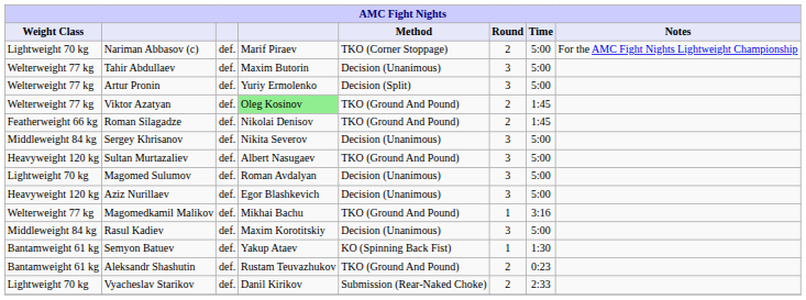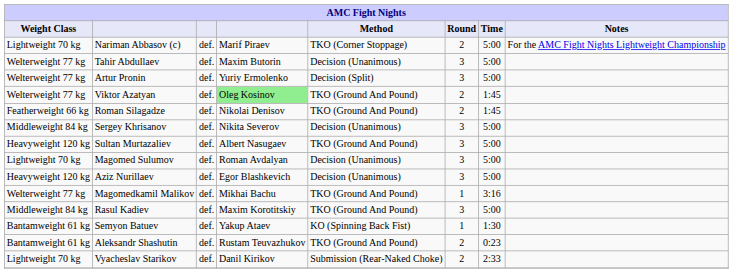 <table class="wikitable" style="font-size: 80%;">
 <tr>
 <th colspan="8" style="background-color: #ccf; color: #000080; text-align: center;">AMC Fight Nights</th>
 </tr>
 <tr>
 <th colspan="1" style="background-color: #E6E8FA; color: #000000; text-align: center;">Weight Class</th>
 <th colspan="1" style="background-color: #E6E8FA; color: #000000; text-align: center;"></th>
 <th colspan="1" style="background-color: #E6E8FA; color: #000000; text-align: center;"></th>
 <th colspan="1" style="background-color: #E6E8FA; color: #000000; text-align: center;"></th>
 <th colspan="1" style="background-color: #E6E8FA; color: #000000; text-align: center;">Method</th>
 <th colspan="1" style="background-color: #E6E8FA; color: #000000; text-align: center;">Round</th>
 <th colspan="1" style="background-color: #E6E8FA; color: #000000; text-align: center;">Time</th>
 <th colspan="1" style="background-color: #E6E8FA; color: #000000; text-align: center;">Notes</th>
 </tr>
 <tr>
 <td>Lightweight 70 kg</td>
 <td> Nariman Abbasov (c)</td>
 <td align=center>def.</td>
 <td> Marif Piraev</td>
 <td>TKO (Corner Stoppage)</td>
 <td align=center>2</td>
 <td align=center>5:00</td>
 <td>For the <a href='#'>AMC Fight Nights Lightweight Championship</a></td>
 </tr>
 <tr>
 <td>Welterweight 77 kg</td>
 <td> Tahir Abdullaev</td>
 <td align=center>def.</td>
 <td> Maxim Butorin</td>
 <td>Decision (Unanimous)</td>
 <td align=center>3</td>
 <td align=center>5:00</td>
 <td></td>
 </tr>
 <tr>
 <td>Welterweight 77 kg</td>
 <td> Artur Pronin</td>
 <td align=center>def.</td>
 <td> Yuriy Ermolenko</td>
 <td>Decision (Split)</td>
 <td align=center>3</td>
 <td align=center>5:00</td>
 <td></td>
 </tr>
 <tr>
 <td>Welterweight 77 kg</td>
 <td> Viktor Azatyan</td>
 <td align=center>def.</td>
 <td style="background: lightgreen;"> Oleg Kosinov</td>
 <td>TKO (Ground And Pound)</td>
 <td align=center>2</td>
 <td align=center>1:45</td>
 <td></td>
 </tr>
 <tr>
 <td>Featherweight 66 kg</td>
 <td> Roman Silagadze</td>
 <td align=center>def.</td>
 <td> Nikolai Denisov</td>
 <td>TKO (Ground And Pound)</td>
 <td align=center>2</td>
 <td align=center>1:45</td>
 <td></td>
 </tr>
 <tr>
 <td>Middleweight 84 kg</td>
 <td> Sergey Khrisanov</td>
 <td align=center>def.</td>
 <td> Nikita Severov</td>
 <td>Decision (Unanimous)</td>
 <td align=center>3</td>
 <td align=center>5:00</td>
 <td></td>
 </tr>
 <tr>
 <td>Heavyweight 120 kg</td>
 <td> Sultan Murtazaliev</td>
 <td align=center>def.</td>
 <td> Albert Nasugaev</td>
 <td>TKO (Ground And Pound)</td>
 <td align=center>3</td>
 <td align=center>5:00</td>
 <td></td>
 </tr>
 <tr>
 <td>Lightweight 70 kg</td>
 <td> Magomed Sulumov</td>
 <td align=center>def.</td>
 <td> Roman Avdalyan</td>
 <td>Decision (Unanimous)</td>
 <td align=center>3</td>
 <td align=center>5:00</td>
 <td></td>
 </tr>
 <tr>
 <td>Heavyweight 120 kg</td>
 <td> Aziz Nurillaev</td>
 <td align=center>def.</td>
 <td> Egor Blashkevich</td>
 <td>Decision (Unanimous)</td>
 <td align=center>3</td>
 <td align=center>5:00</td>
 <td></td>
 </tr>
 <tr>
 <td>Welterweight 77 kg</td>
 <td> Magomedkamil Malikov</td>
 <td align=center>def.</td>
 <td> Mikhai Bachu</td>
 <td>TKO (Ground And Pound)</td>
 <td align=center>1</td>
 <td align=center>3:16</td>
 <td></td>
 </tr>
 <tr>
 <td>Middleweight 84 kg</td>
 <td> Rasul Kadiev</td>
 <td align=center>def.</td>
 <td> Maxim Korotitskiy</td>
-<td>Decision (Unanimous)</td>
+<td>TKO (Ground And Pound)</td>
 <td align=center>3</td>
 <td align=center>5:00</td>
 <td></td>
 </tr>
 <tr>
 <td>Bantamweight 61 kg</td>
 <td> Semyon Batuev</td>
 <td align=center>def.</td>
 <td> Yakup Ataev</td>
 <td>KO (Spinning Back Fist)</td>
 <td align=center>1</td>
 <td align=center>1:30</td>
 <td></td>
 </tr>
 <tr>
 <td>Bantamweight 61 kg</td>
 <td> Aleksandr Shashutin</td>
 <td align=center>def.</td>
 <td> Rustam Teuvazhukov</td>
 <td>TKO (Ground And Pound)</td>
 <td align=center>2</td>
 <td align=center>0:23</td>
 <td></td>
 </tr>
 <tr>
 <td>Lightweight 70 kg</td>
 <td> Vyacheslav Starikov</td>
 <td align=center>def.</td>
 <td> Danil Kirikov</td>
 <td>Submission (Rear-Naked Choke)</td>
 <td align=center>2</td>
 <td align=center>2:33</td>
 <td></td>
 </tr>
 <tr>
 </tr>
 </table>
